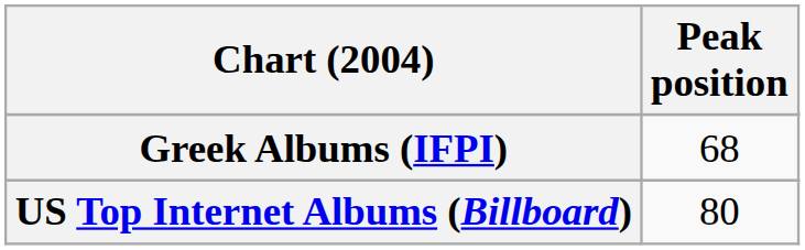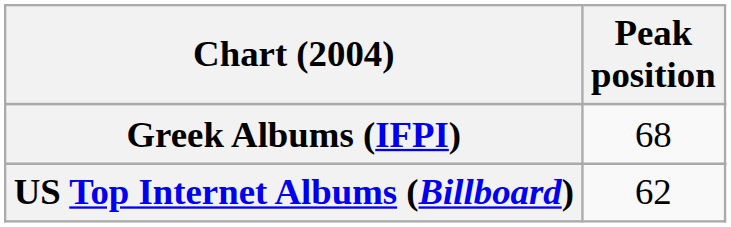 <table class="wikitable sortable plainrowheaders">
 <tr>
 <th>Chart (2004)</th>
 <th>Peak<br>position</th>
 </tr>
 <tr>
 </tr>
 <tr>
 </tr>
 <tr>
 <th scope="row">Greek Albums (<a href='#'>IFPI</a>)</th>
 <td align="center">68</td>
 </tr>
 <tr>
 </tr>
 <tr>
 </tr>
 <tr>
 </tr>
 <tr>
 </tr>
 <tr>
 </tr>
 <tr>
 </tr>
 <tr>
 <th scope="row">US <a href='#'>Top Internet Albums</a> (<a href='#'><em>Billboard</em></a>)</th>
-<td align="center">80</td>
+<td align="center">62</td>
 </tr>
 </table>
